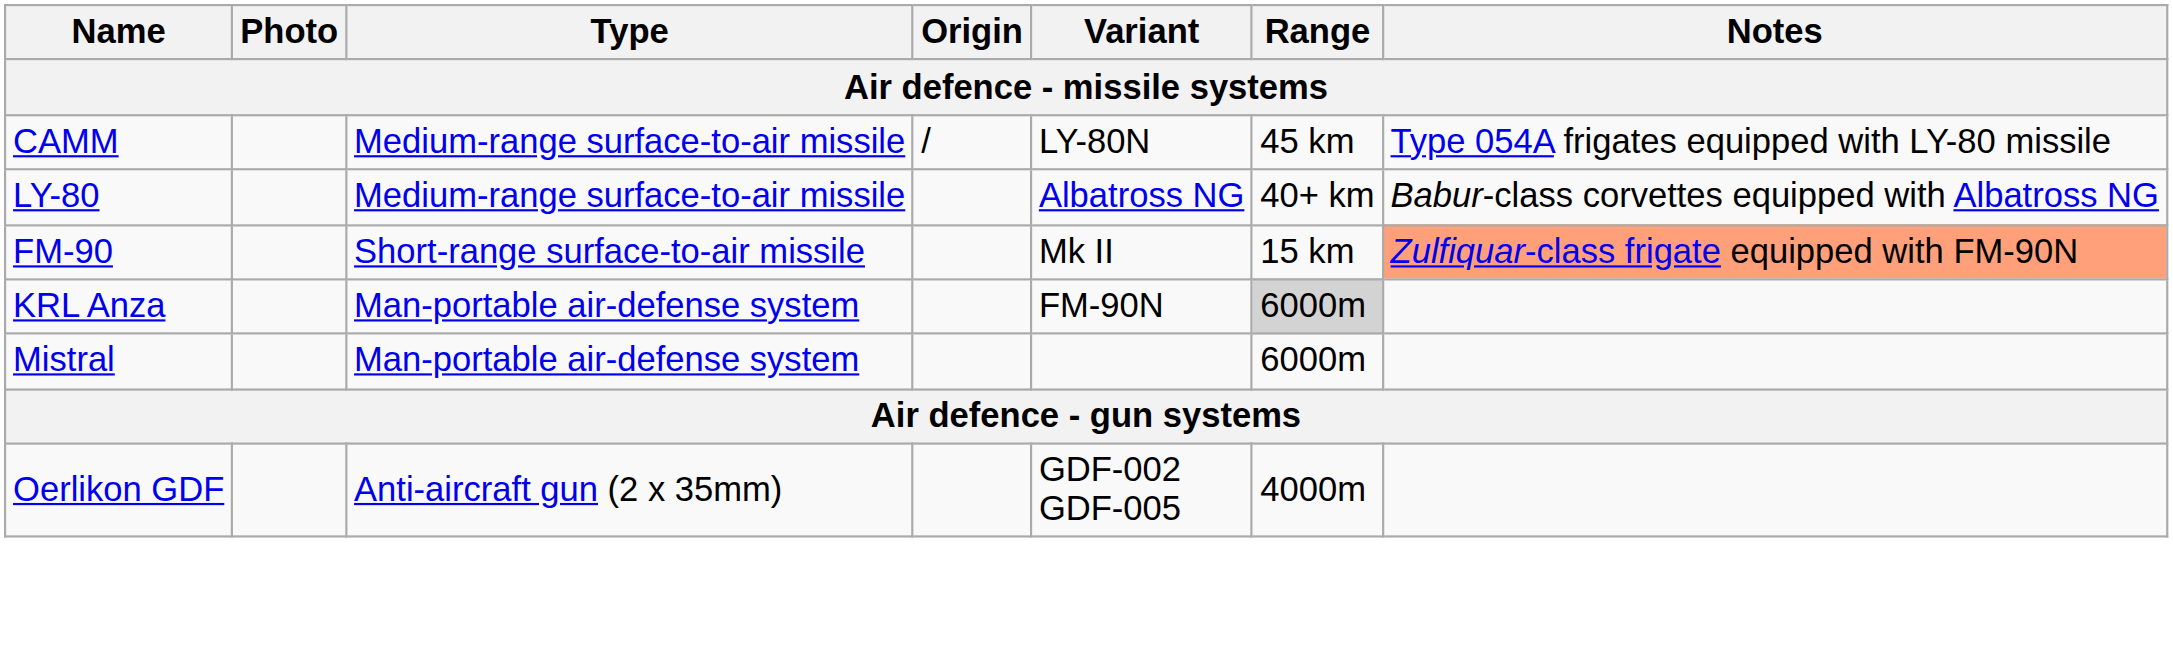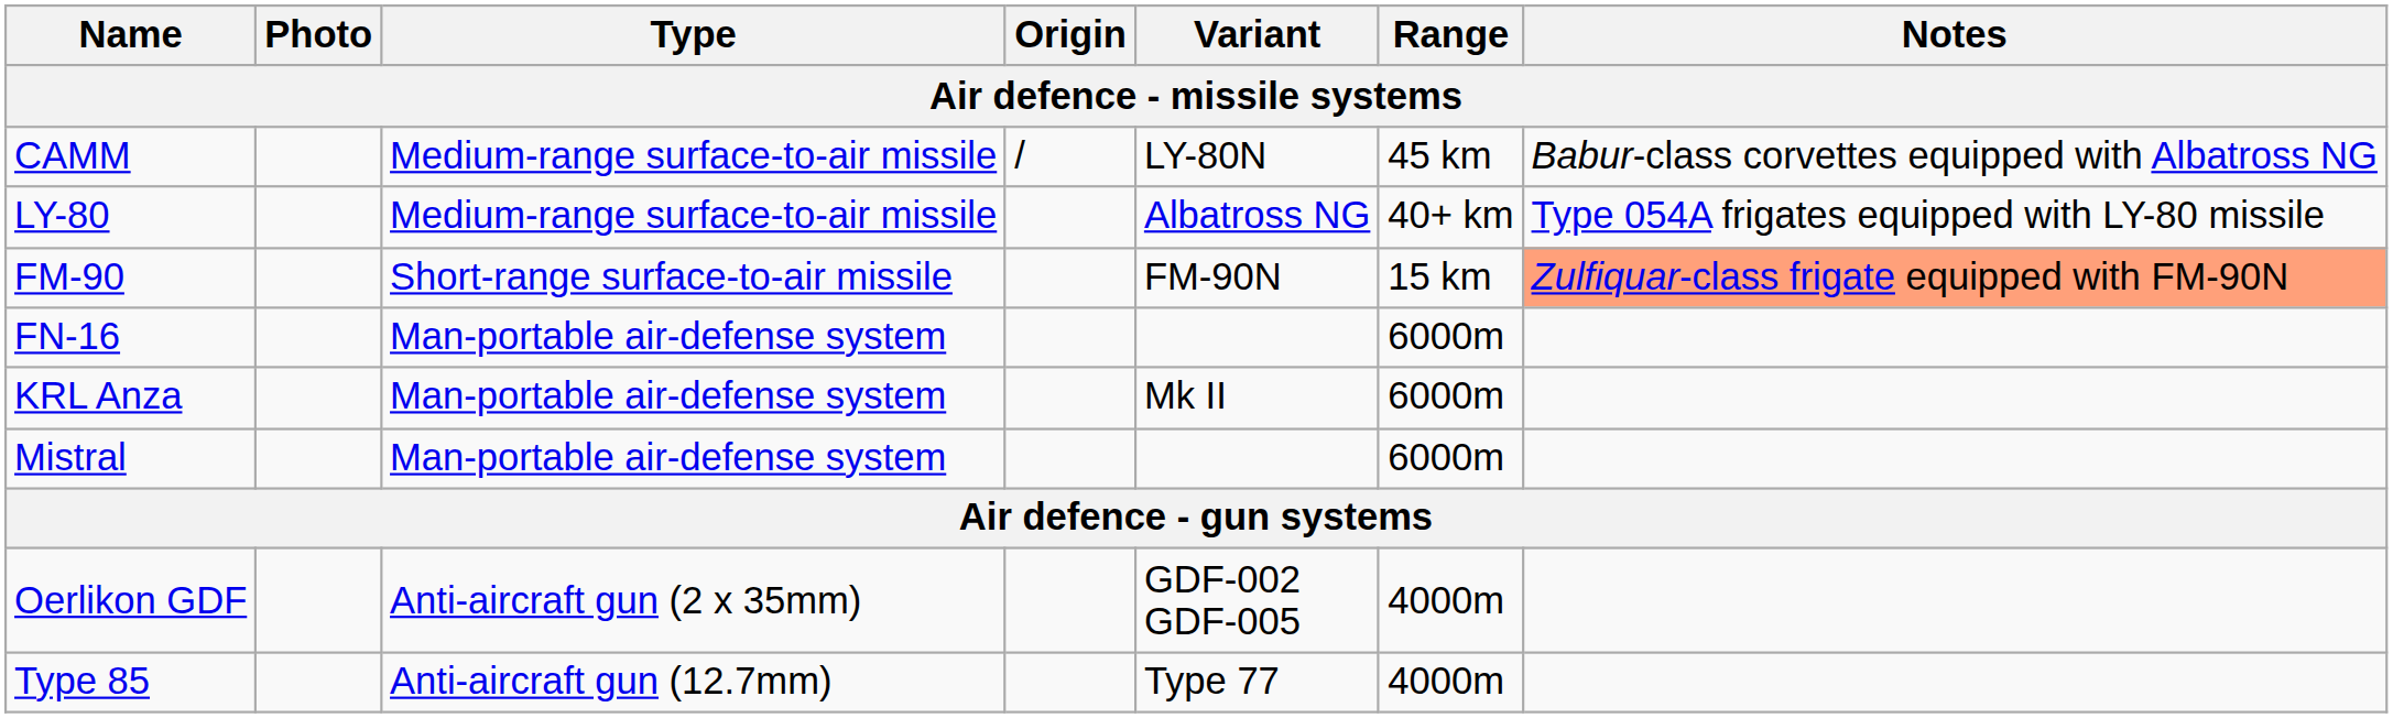 <table class="wikitable">
 <tr>
 <th>Name</th>
 <th>Photo</th>
 <th>Type</th>
 <th>Origin</th>
 <th>Variant</th>
 <th>Range</th>
 <th>Notes</th>
 </tr>
 <tr>
 <th colspan="7">Air defence - missile systems</th>
 </tr>
 <tr>
 <td><a href='#'>CAMM</a></td>
 <td></td>
 <td><a href='#'>Medium-range surface-to-air missile</a></td>
 <td> / </td>
 <td>LY-80N</td>
 <td>45 km</td>
-<td><a href='#'>Type 054A</a> frigates equipped with LY-80 missile</td>
+<td><em>Babur</em>-class corvettes equipped with <a href='#'>Albatross NG</a></td>
 </tr>
 <tr>
 <td><a href='#'>LY-80</a></td>
 <td></td>
 <td><a href='#'>Medium-range surface-to-air missile</a></td>
 <td></td>
 <td><a href='#'>Albatross NG</a></td>
 <td>40+ km</td>
-<td><em>Babur</em>-class corvettes equipped with <a href='#'>Albatross NG</a></td>
+<td><a href='#'>Type 054A</a> frigates equipped with LY-80 missile</td>
 </tr>
 <tr>
 <td><a href='#'>FM-90</a></td>
 <td></td>
 <td><a href='#'>Short-range surface-to-air missile</a></td>
 <td></td>
-<td>Mk II</td>
+<td>FM-90N</td>
 <td>15 km</td>
 <td style="background: lightsalmon;"><a href='#'><em>Zulfiquar</em>-class frigate</a> equipped with FM-90N</td>
+</tr>
+<tr>
+<td><a href='#'>FN-16</a></td>
+<td></td>
+<td><a href='#'>Man-portable air-defense system</a></td>
+<td></td>
+<td></td>
+<td>6000m</td>
+<td></td>
 </tr>
 <tr>
 <td><a href='#'>KRL Anza</a></td>
 <td></td>
 <td><a href='#'>Man-portable air-defense system</a></td>
 <td></td>
-<td>FM-90N</td>
-<td style="background: lightgrey;">6000m</td>
+<td>Mk II</td>
+<td>6000m</td>
 <td></td>
 </tr>
 <tr>
 <td><a href='#'>Mistral</a></td>
 <td></td>
 <td><a href='#'>Man-portable air-defense system</a></td>
 <td></td>
 <td></td>
 <td>6000m</td>
 <td></td>
 </tr>
 <tr>
 <th colspan="7">Air defence - gun systems</th>
 </tr>
 <tr>
 <td><a href='#'>Oerlikon GDF</a></td>
 <td></td>
 <td><a href='#'>Anti-aircraft gun</a> (2 x 35mm)</td>
 <td></td>
 <td>GDF-002<br>GDF-005</td>
 <td>4000m</td>
 <td></td>
 </tr>
+<tr>
+<td><a href='#'>Type 85</a></td>
+<td></td>
+<td><a href='#'>Anti-aircraft gun</a> (12.7mm)</td>
+<td></td>
+<td>Type 77</td>
+<td>4000m</td>
+<td></td>
+</tr>
 </table>
